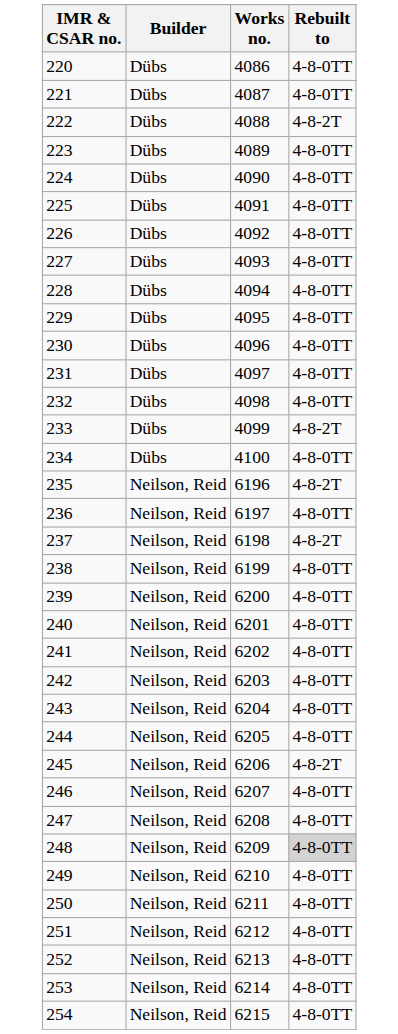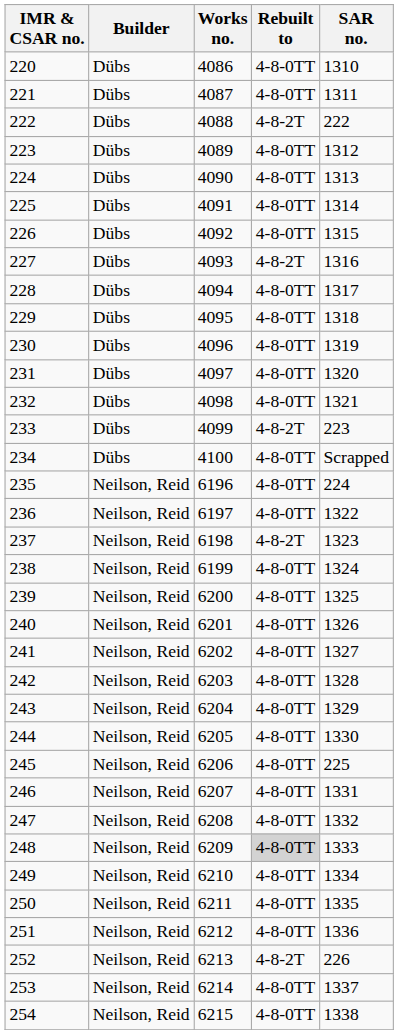 <table class="wikitable collapsible collapsed sortable" style="margin:0.5em auto; font-size:100%;">
 <tr>
 <th>IMR &<br>CSAR no.</th>
 <th>Builder<br></th>
 <th>Works<br>no.</th>
 <th>Rebuilt<br>to</th>
+<th>SAR<br>no.</th>
 </tr>
 <tr>
 <td>220</td>
 <td>Dübs</td>
 <td>4086</td>
 <td>4-8-0TT</td>
+<td>1310</td>
 </tr>
 <tr>
 <td>221</td>
 <td>Dübs</td>
 <td>4087</td>
 <td>4-8-0TT</td>
+<td>1311</td>
 </tr>
 <tr>
 <td>222</td>
 <td>Dübs</td>
 <td>4088</td>
 <td>4-8-2T</td>
+<td>222</td>
 </tr>
 <tr>
 <td>223</td>
 <td>Dübs</td>
 <td>4089</td>
 <td>4-8-0TT</td>
+<td>1312</td>
 </tr>
 <tr>
 <td>224</td>
 <td>Dübs</td>
 <td>4090</td>
 <td>4-8-0TT</td>
+<td>1313</td>
 </tr>
 <tr>
 <td>225</td>
 <td>Dübs</td>
 <td>4091</td>
 <td>4-8-0TT</td>
+<td>1314</td>
 </tr>
 <tr>
 <td>226</td>
 <td>Dübs</td>
 <td>4092</td>
 <td>4-8-0TT</td>
+<td>1315</td>
 </tr>
 <tr>
 <td>227</td>
 <td>Dübs</td>
 <td>4093</td>
-<td>4-8-0TT</td>
+<td>4-8-2T</td>
+<td>1316</td>
 </tr>
 <tr>
 <td>228</td>
 <td>Dübs</td>
 <td>4094</td>
 <td>4-8-0TT</td>
+<td>1317</td>
 </tr>
 <tr>
 <td>229</td>
 <td>Dübs</td>
 <td>4095</td>
 <td>4-8-0TT</td>
+<td>1318</td>
 </tr>
 <tr>
 <td>230</td>
 <td>Dübs</td>
 <td>4096</td>
 <td>4-8-0TT</td>
+<td>1319</td>
 </tr>
 <tr>
 <td>231</td>
 <td>Dübs</td>
 <td>4097</td>
 <td>4-8-0TT</td>
+<td>1320</td>
 </tr>
 <tr>
 <td>232</td>
 <td>Dübs</td>
 <td>4098</td>
 <td>4-8-0TT</td>
+<td>1321</td>
 </tr>
 <tr>
 <td>233</td>
 <td>Dübs</td>
 <td>4099</td>
 <td>4-8-2T</td>
+<td>223</td>
 </tr>
 <tr>
 <td>234</td>
 <td>Dübs</td>
 <td>4100</td>
 <td>4-8-0TT</td>
+<td>Scrapped</td>
 </tr>
 <tr>
 <td>235</td>
 <td>Neilson, Reid</td>
 <td>6196</td>
-<td>4-8-2T</td>
+<td>4-8-0TT</td>
+<td>224</td>
 </tr>
 <tr>
 <td>236</td>
 <td>Neilson, Reid</td>
 <td>6197</td>
 <td>4-8-0TT</td>
+<td>1322</td>
 </tr>
 <tr>
 <td>237</td>
 <td>Neilson, Reid</td>
 <td>6198</td>
 <td>4-8-2T</td>
+<td>1323</td>
 </tr>
 <tr>
 <td>238</td>
 <td>Neilson, Reid</td>
 <td>6199</td>
 <td>4-8-0TT</td>
+<td>1324</td>
 </tr>
 <tr>
 <td>239</td>
 <td>Neilson, Reid</td>
 <td>6200</td>
 <td>4-8-0TT</td>
+<td>1325</td>
 </tr>
 <tr>
 <td>240</td>
 <td>Neilson, Reid</td>
 <td>6201</td>
 <td>4-8-0TT</td>
+<td>1326</td>
 </tr>
 <tr>
 <td>241</td>
 <td>Neilson, Reid</td>
 <td>6202</td>
 <td>4-8-0TT</td>
+<td>1327</td>
 </tr>
 <tr>
 <td>242</td>
 <td>Neilson, Reid</td>
 <td>6203</td>
 <td>4-8-0TT</td>
+<td>1328</td>
 </tr>
 <tr>
 <td>243</td>
 <td>Neilson, Reid</td>
 <td>6204</td>
 <td>4-8-0TT</td>
+<td>1329</td>
 </tr>
 <tr>
 <td>244</td>
 <td>Neilson, Reid</td>
 <td>6205</td>
 <td>4-8-0TT</td>
+<td>1330</td>
 </tr>
 <tr>
 <td>245</td>
 <td>Neilson, Reid</td>
 <td>6206</td>
-<td>4-8-2T</td>
+<td>4-8-0TT</td>
+<td>225</td>
 </tr>
 <tr>
 <td>246</td>
 <td>Neilson, Reid</td>
 <td>6207</td>
 <td>4-8-0TT</td>
+<td>1331</td>
 </tr>
 <tr>
 <td>247</td>
 <td>Neilson, Reid</td>
 <td>6208</td>
 <td>4-8-0TT</td>
+<td>1332</td>
 </tr>
 <tr>
 <td>248</td>
 <td>Neilson, Reid</td>
 <td>6209</td>
 <td style="background: lightgrey;">4-8-0TT</td>
+<td>1333</td>
 </tr>
 <tr>
 <td>249</td>
 <td>Neilson, Reid</td>
 <td>6210</td>
 <td>4-8-0TT</td>
+<td>1334</td>
 </tr>
 <tr>
 <td>250</td>
 <td>Neilson, Reid</td>
 <td>6211</td>
 <td>4-8-0TT</td>
+<td>1335</td>
 </tr>
 <tr>
 <td>251</td>
 <td>Neilson, Reid</td>
 <td>6212</td>
 <td>4-8-0TT</td>
+<td>1336</td>
 </tr>
 <tr>
 <td>252</td>
 <td>Neilson, Reid</td>
 <td>6213</td>
-<td>4-8-0TT</td>
+<td>4-8-2T</td>
+<td>226</td>
 </tr>
 <tr>
 <td>253</td>
 <td>Neilson, Reid</td>
 <td>6214</td>
 <td>4-8-0TT</td>
+<td>1337</td>
 </tr>
 <tr>
 <td>254</td>
 <td>Neilson, Reid</td>
 <td>6215</td>
 <td>4-8-0TT</td>
+<td>1338</td>
 </tr>
 </table>
